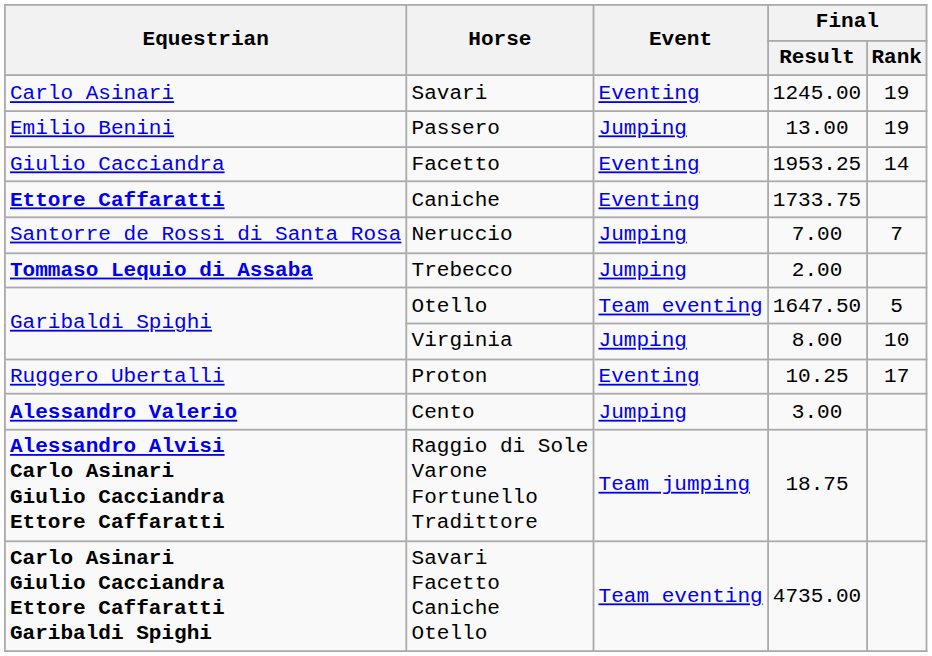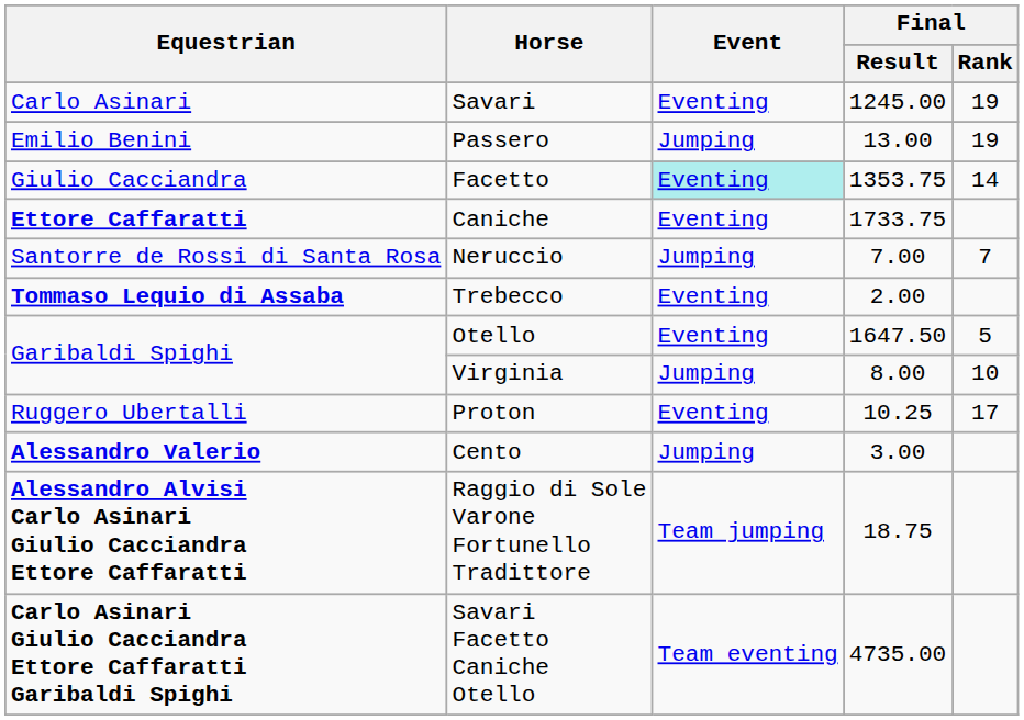 <table class=wikitable style="font-size:90%">
 <tr>
 <th rowspan=2>Equestrian</th>
 <th rowspan=2>Horse</th>
 <th rowspan=2>Event</th>
 <th colspan=2>Final</th>
 </tr>
 <tr>
 <th>Result</th>
 <th>Rank</th>
 </tr>
 <tr>
 <td><a href='#'>Carlo Asinari</a></td>
 <td>Savari</td>
 <td><a href='#'>Eventing</a></td>
 <td align=center>1245.00</td>
 <td align=center>19</td>
 </tr>
 <tr>
 <td><a href='#'>Emilio Benini</a></td>
 <td>Passero</td>
 <td><a href='#'>Jumping</a></td>
 <td align=center>13.00</td>
 <td align=center>19</td>
 </tr>
 <tr>
 <td><a href='#'>Giulio Cacciandra</a></td>
 <td>Facetto</td>
-<td><a href='#'>Eventing</a></td>
-<td align=center>1953.25</td>
+<td style="background: paleturquoise;"><a href='#'>Eventing</a></td>
+<td align=center>1353.75</td>
 <td align=center>14</td>
 </tr>
 <tr>
 <td><strong><a href='#'>Ettore Caffaratti</a></strong></td>
 <td>Caniche</td>
 <td><a href='#'>Eventing</a></td>
 <td align=center>1733.75</td>
 <td align=center></td>
 </tr>
 <tr>
 <td><a href='#'>Santorre de Rossi di Santa Rosa</a></td>
 <td>Neruccio</td>
 <td><a href='#'>Jumping</a></td>
 <td align=center>7.00</td>
 <td align=center>7</td>
 </tr>
 <tr>
 <td><strong><a href='#'>Tommaso Lequio di Assaba</a></strong></td>
 <td>Trebecco</td>
-<td><a href='#'>Jumping</a></td>
+<td><a href='#'>Eventing</a></td>
 <td align=center>2.00</td>
 <td align=center></td>
 </tr>
 <tr>
 <td rowspan=2><a href='#'>Garibaldi Spighi</a></td>
 <td>Otello</td>
-<td><a href='#'>Team eventing</a></td>
+<td><a href='#'>Eventing</a></td>
 <td align=center>1647.50</td>
 <td align=center>5</td>
 </tr>
 <tr>
 <td>Virginia</td>
 <td><a href='#'>Jumping</a></td>
 <td align=center>8.00</td>
 <td align=center>10</td>
 </tr>
 <tr>
 <td><a href='#'>Ruggero Ubertalli</a></td>
 <td>Proton</td>
 <td><a href='#'>Eventing</a></td>
 <td align=center>10.25</td>
 <td align=center>17</td>
 </tr>
 <tr>
 <td><strong><a href='#'>Alessandro Valerio</a></strong></td>
 <td>Cento</td>
 <td><a href='#'>Jumping</a></td>
 <td align=center>3.00</td>
 <td align=center></td>
 </tr>
 <tr>
 <td><strong><a href='#'>Alessandro Alvisi</a> <br> Carlo Asinari <br> Giulio Cacciandra <br> Ettore Caffaratti</strong></td>
 <td>Raggio di Sole <br> Varone <br> Fortunello <br> Tradittore</td>
 <td><a href='#'>Team jumping</a></td>
 <td align=center>18.75</td>
 <td align=center></td>
 </tr>
 <tr>
 <td><strong>Carlo Asinari <br> Giulio Cacciandra <br> Ettore Caffaratti <br> Garibaldi Spighi</strong></td>
 <td>Savari <br> Facetto <br> Caniche <br> Otello</td>
 <td><a href='#'>Team eventing</a></td>
 <td align=center>4735.00</td>
 <td align=center></td>
 </tr>
 </table>
